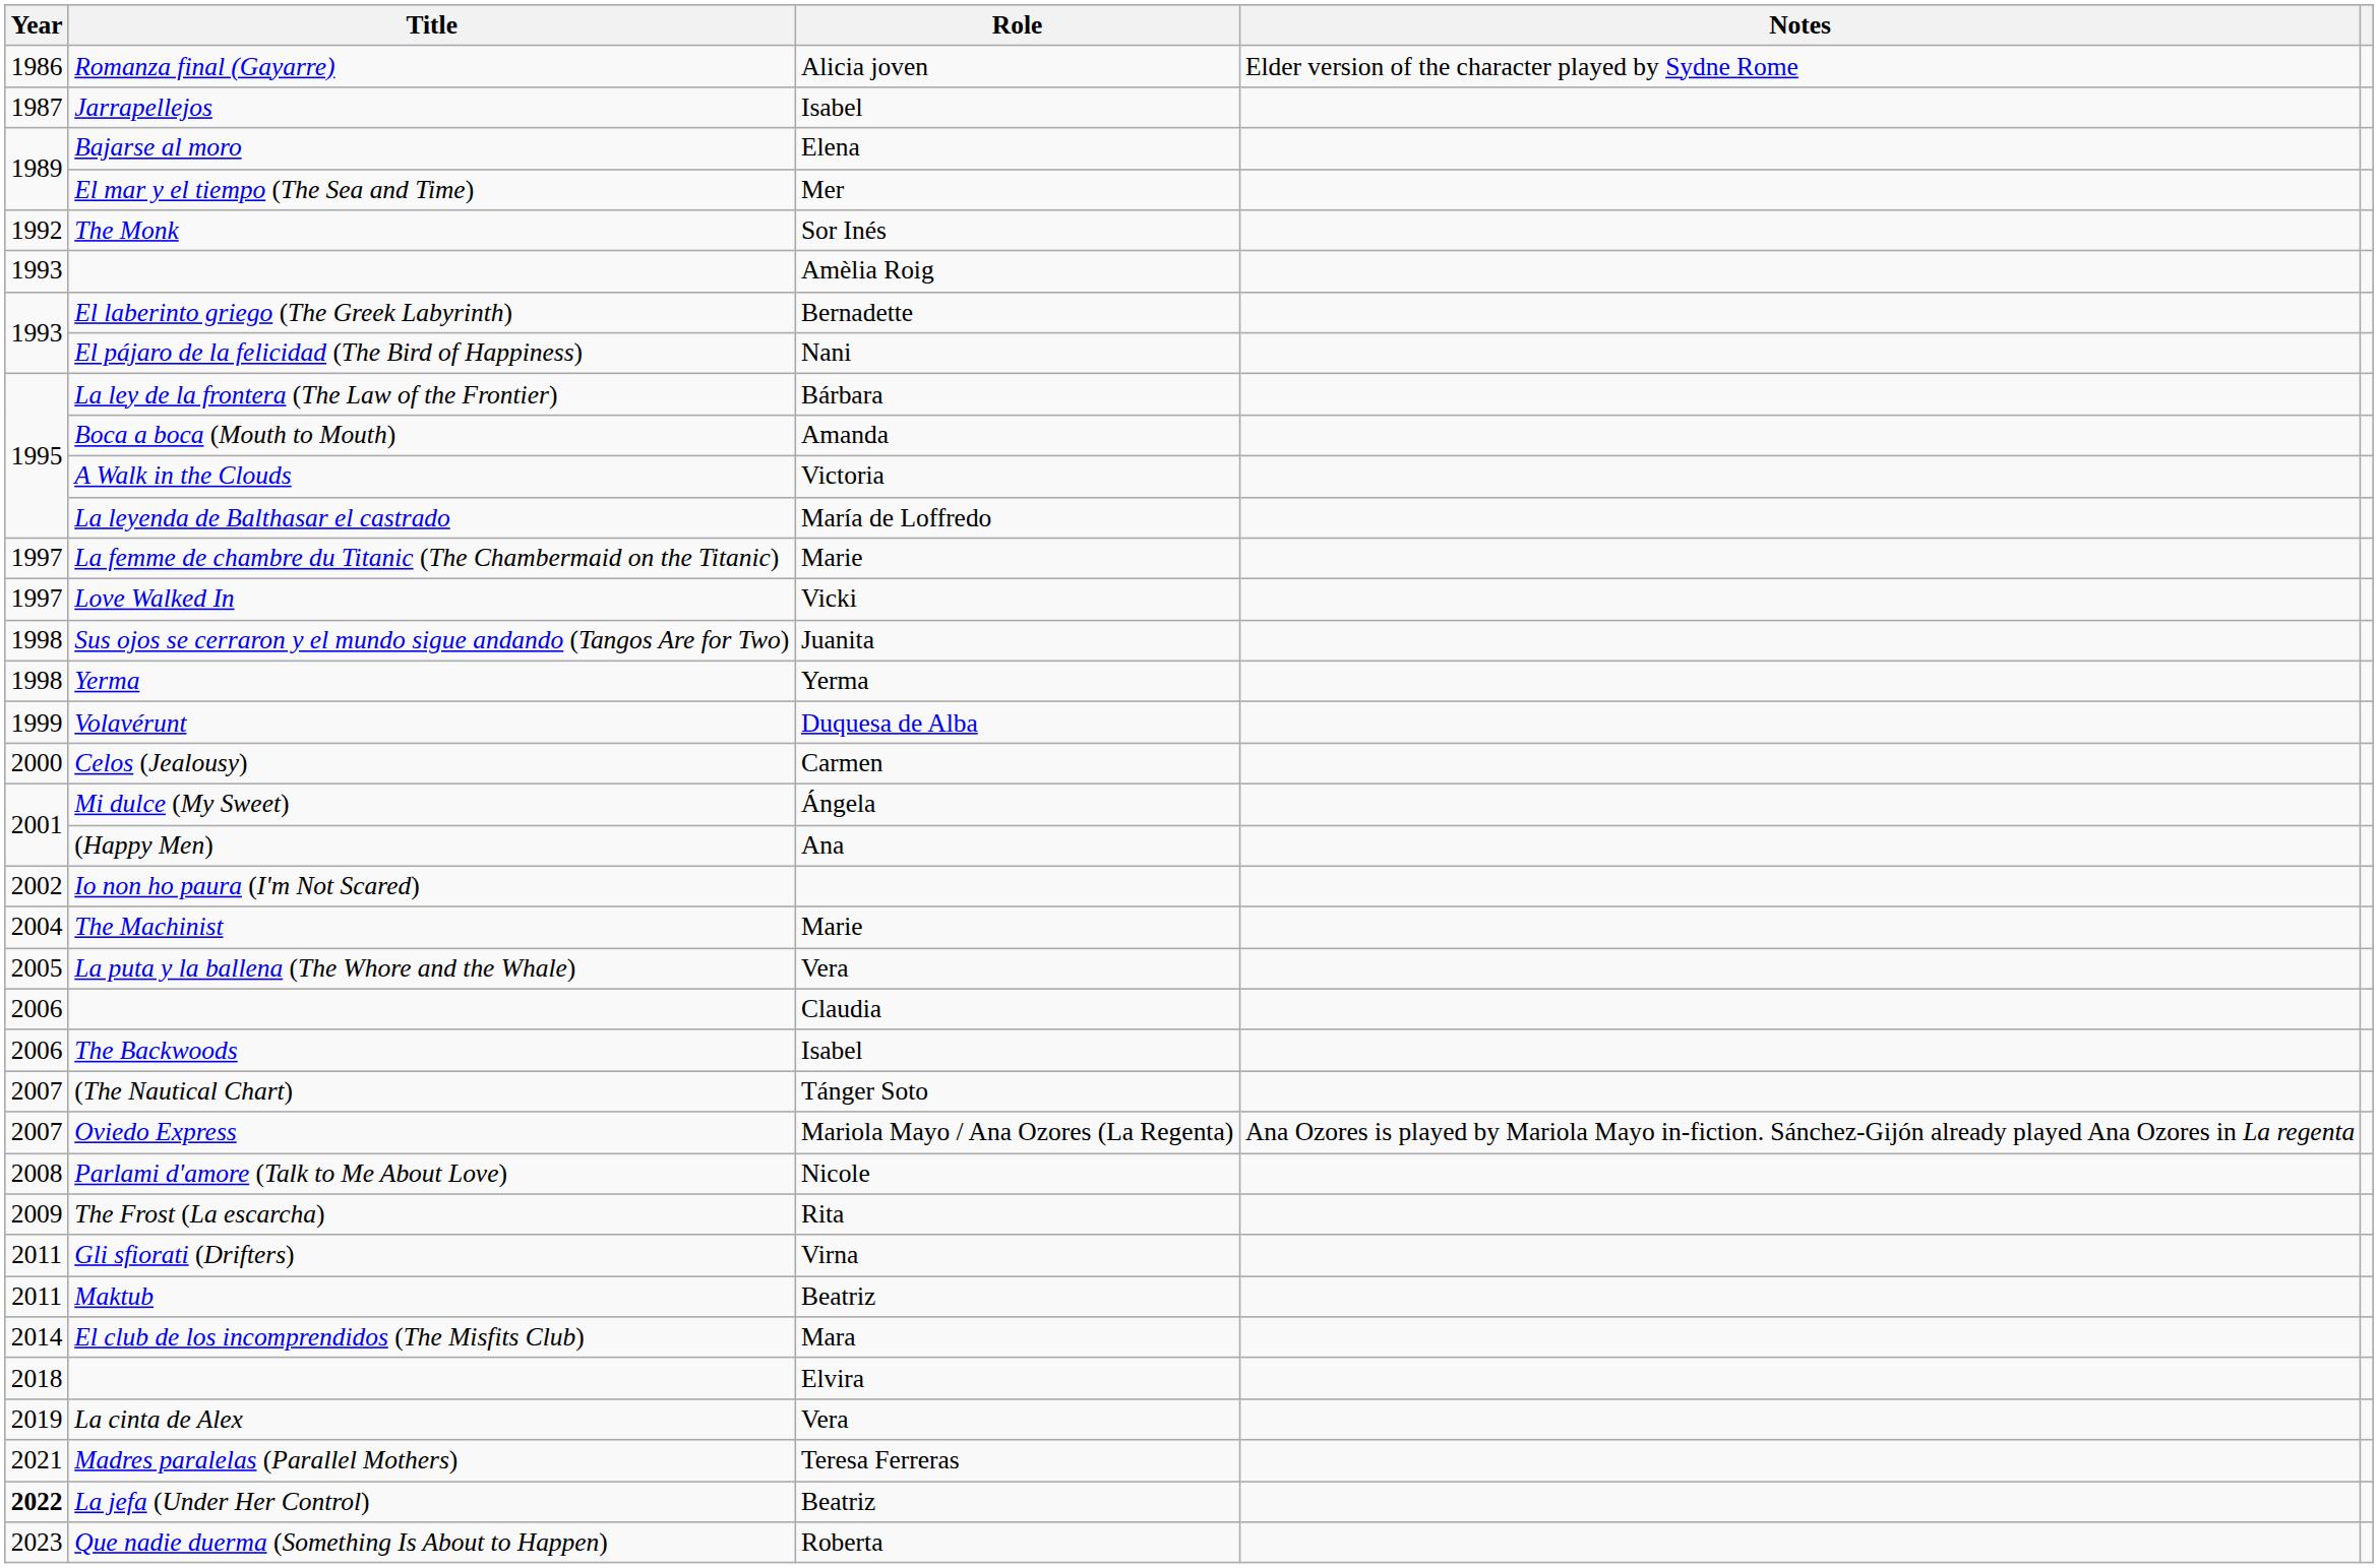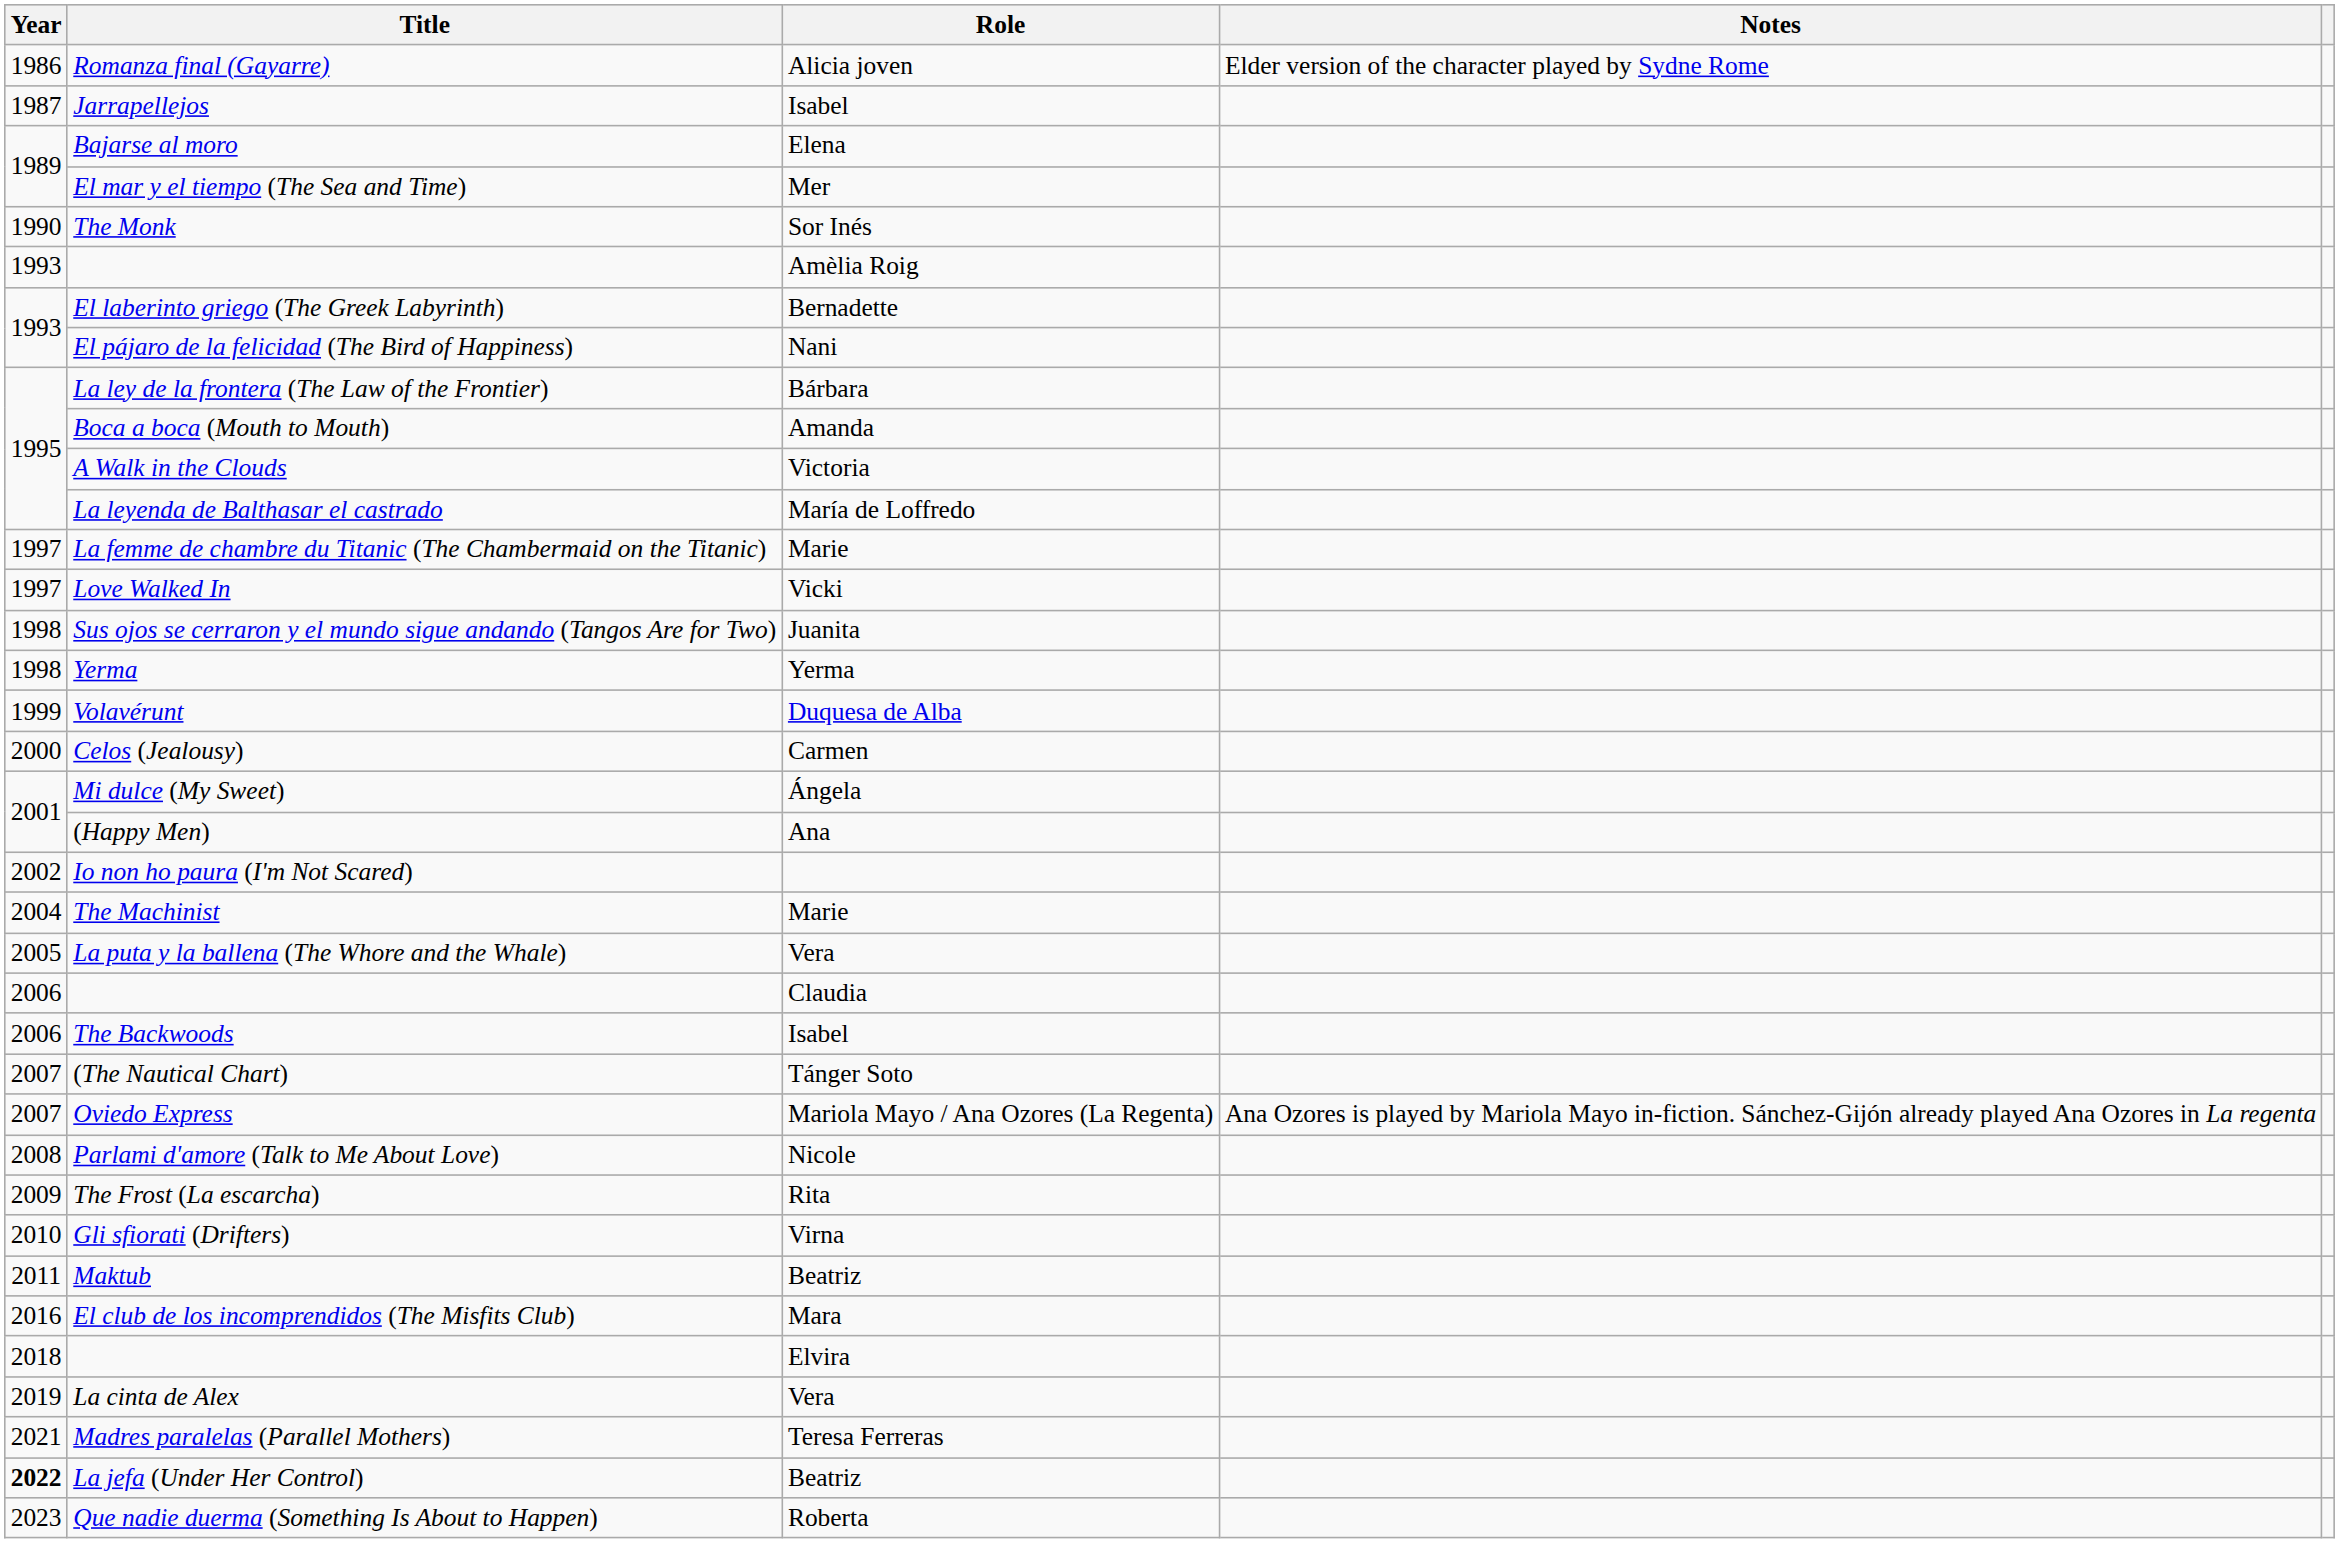 <table class="wikitable sortable">
 <tr>
 <th>Year</th>
 <th>Title</th>
 <th>Role</th>
 <th class="unsortable">Notes</th>
 <th></th>
 </tr>
 <tr>
 <td align = "center">1986</td>
 <td><em><a href='#'>Romanza final (Gayarre)</a></em></td>
 <td>Alicia joven</td>
 <td>Elder version of the character played by <a href='#'>Sydne Rome</a></td>
 <td align = "center"></td>
 </tr>
 <tr>
 <td align = "center">1987</td>
 <td><em><a href='#'>Jarrapellejos</a></em></td>
 <td>Isabel</td>
 <td></td>
 <td align = "center"></td>
 </tr>
 <tr>
 <td rowspan = "2" align = "center">1989</td>
 <td><em><a href='#'>Bajarse al moro</a></em></td>
 <td>Elena</td>
 <td></td>
 <td align = "center"></td>
 </tr>
 <tr>
 <td><em><a href='#'>El mar y el tiempo</a></em> (<em>The Sea and Time</em>)</td>
 <td>Mer</td>
 <td></td>
 <td align = "center"></td>
 </tr>
 <tr>
-<td align = "center">1992</td>
+<td align = "center">1990</td>
 <td><em><a href='#'>The Monk</a></em></td>
 <td>Sor Inés</td>
 <td></td>
 <td align = "center"></td>
 </tr>
 <tr>
 <td align = "center">1993</td>
 <td><em></em></td>
 <td>Amèlia Roig</td>
 <td></td>
 <td align = "center"></td>
 </tr>
 <tr>
 <td rowspan = "2" align = "center">1993</td>
 <td><em><a href='#'>El laberinto griego</a></em> (<em>The Greek Labyrinth</em>)</td>
 <td>Bernadette</td>
 <td></td>
 <td align = "center"></td>
 </tr>
 <tr>
 <td><em><a href='#'>El pájaro de la felicidad</a></em> (<em>The Bird of Happiness</em>)</td>
 <td>Nani</td>
 <td></td>
 <td align = "center"></td>
 </tr>
 <tr>
 <td rowspan = "4" align = "center">1995</td>
 <td><em><a href='#'>La ley de la frontera</a></em> (<em>The Law of the Frontier</em>)</td>
 <td>Bárbara</td>
 <td></td>
 <td align = "center"></td>
 </tr>
 <tr>
 <td><em><a href='#'>Boca a boca</a></em> (<em>Mouth to Mouth</em>)</td>
 <td>Amanda</td>
 <td></td>
 <td align = "center"></td>
 </tr>
 <tr>
 <td><em><a href='#'>A Walk in the Clouds</a></em></td>
 <td>Victoria</td>
 <td></td>
 <td align = "center"></td>
 </tr>
 <tr>
 <td><em><a href='#'>La leyenda de Balthasar el castrado</a></em></td>
 <td>María de Loffredo</td>
 <td></td>
 <td align = "center"></td>
 </tr>
 <tr>
 <td align = "center">1997</td>
 <td><em><a href='#'>La femme de chambre du Titanic</a></em> (<em>The Chambermaid on the Titanic</em>)</td>
 <td>Marie</td>
 <td></td>
 <td align = "center"></td>
 </tr>
 <tr>
 <td align = "center">1997</td>
 <td><em><a href='#'>Love Walked In</a></em></td>
 <td>Vicki</td>
 <td></td>
 <td align = "center"></td>
 </tr>
 <tr>
 <td align = "center">1998</td>
 <td><em><a href='#'>Sus ojos se cerraron y el mundo sigue andando</a></em> (<em>Tangos Are for Two</em>)</td>
 <td>Juanita</td>
 <td></td>
 <td align = "center"></td>
 </tr>
 <tr>
 <td align = "center">1998</td>
 <td><em><a href='#'>Yerma</a></em></td>
 <td>Yerma</td>
 <td></td>
 <td align = "center"></td>
 </tr>
 <tr>
 <td align = "center">1999</td>
 <td><em><a href='#'>Volavérunt</a></em></td>
 <td><a href='#'>Duquesa de Alba</a></td>
 <td></td>
 <td align = "center"></td>
 </tr>
 <tr>
 <td align = "center">2000</td>
 <td><em><a href='#'>Celos</a></em> (<em>Jealousy</em>)</td>
 <td>Carmen</td>
 <td></td>
 <td align = "center"></td>
 </tr>
 <tr>
 <td rowspan= "2" align = "center">2001</td>
 <td><em><a href='#'>Mi dulce</a></em> (<em>My Sweet</em>)</td>
 <td>Ángela</td>
 <td></td>
 <td align = "center"></td>
 </tr>
 <tr>
 <td><em></em> (<em>Happy Men</em>)</td>
 <td>Ana</td>
 <td></td>
 <td align = "center"></td>
 </tr>
 <tr>
 <td align = "center">2002</td>
 <td><em><a href='#'>Io non ho paura</a></em> (<em>I'm Not Scared</em>)</td>
 <td></td>
 <td></td>
 <td align = "center"></td>
 </tr>
 <tr>
 <td align = "center">2004</td>
 <td><em><a href='#'>The Machinist</a></em></td>
 <td>Marie</td>
 <td></td>
 <td align = "center"></td>
 </tr>
 <tr>
 <td align = "center">2005</td>
 <td><em><a href='#'>La puta y la ballena</a></em> (<em>The Whore and the Whale</em>)</td>
 <td>Vera</td>
 <td></td>
 <td align = "center"></td>
 </tr>
 <tr>
 <td align = "center">2006</td>
 <td><em></em></td>
 <td>Claudia</td>
 <td></td>
 <td align = "center"></td>
 </tr>
 <tr>
 <td align = "center">2006</td>
 <td><em><a href='#'>The Backwoods</a></em></td>
 <td>Isabel</td>
 <td></td>
 <td align = "center"></td>
 </tr>
 <tr>
 <td align = "center">2007</td>
 <td><em></em> (<em>The Nautical Chart</em>)</td>
 <td>Tánger Soto</td>
 <td></td>
 <td align = "center"></td>
 </tr>
 <tr>
 <td align = "center">2007</td>
 <td><em><a href='#'>Oviedo Express</a></em></td>
 <td>Mariola Mayo / Ana Ozores (La Regenta)</td>
 <td>Ana Ozores is played by Mariola Mayo in-fiction. Sánchez-Gijón already played Ana Ozores in <em>La regenta</em></td>
 <td align = "center"></td>
 </tr>
 <tr>
 <td align = "center">2008</td>
 <td><em><a href='#'>Parlami d'amore</a></em> (<em>Talk to Me About Love</em>)</td>
 <td>Nicole</td>
 <td></td>
 <td align = "center"></td>
 </tr>
 <tr>
 <td align = "center">2009</td>
 <td><em>The Frost</em> (<em>La escarcha</em>)</td>
 <td>Rita</td>
 <td></td>
 <td align = "center"></td>
 </tr>
 <tr>
-<td align = "center">2011</td>
+<td align = "center">2010</td>
 <td><em><a href='#'>Gli sfiorati</a></em> (<em>Drifters</em>)</td>
 <td>Virna</td>
 <td></td>
 <td align = "center"></td>
 </tr>
 <tr>
 <td align = "center">2011</td>
 <td><em><a href='#'>Maktub</a></em></td>
 <td>Beatriz</td>
 <td></td>
 <td align = "center"></td>
 </tr>
 <tr>
-<td align = "center">2014</td>
+<td align = "center">2016</td>
 <td><em><a href='#'>El club de los incomprendidos</a></em> (<em>The Misfits Club</em>)</td>
 <td>Mara</td>
 <td></td>
 <td align = "center"></td>
 </tr>
 <tr>
 <td align = "center">2018</td>
 <td><em></em></td>
 <td>Elvira</td>
 <td></td>
 <td align = "center"></td>
 </tr>
 <tr>
 <td align = "center">2019</td>
 <td><em>La cinta de Alex</em></td>
 <td>Vera</td>
 <td></td>
 <td align = "center"></td>
 </tr>
 <tr>
 <td align = "center">2021</td>
 <td><em><a href='#'>Madres paralelas</a></em> (<em>Parallel Mothers</em>)</td>
 <td>Teresa Ferreras</td>
 <td></td>
 <td align = "center"></td>
 </tr>
 <tr>
 <td align = "center"><strong>2022</strong></td>
 <td><em><a href='#'>La jefa</a></em> (<em>Under Her Control</em>)</td>
 <td>Beatriz</td>
 <td></td>
 <td align = "center"></td>
 </tr>
 <tr>
 <td align = "center">2023</td>
 <td><em><a href='#'>Que nadie duerma</a></em> (<em>Something Is About to Happen</em>)</td>
 <td>Roberta</td>
 <td></td>
 <td align = "center"></td>
 </tr>
 </table>
